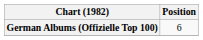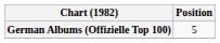 <table class="wikitable plainrowheaders" style="text-align:center">
 <tr>
 <th scope="col">Chart (1982)</th>
 <th scope="col">Position</th>
 </tr>
 <tr>
 <th scope="row">German Albums (Offizielle Top 100)</th>
-<td>6</td>
+<td>5</td>
 </tr>
 <tr>
 </tr>
 </table>
